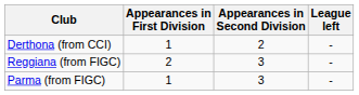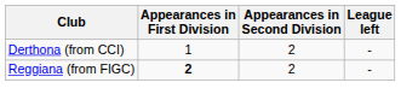 <table class="wikitable sortable" style="text-align:center;">
 <tr>
 <th>Club<br></th>
 <th>Appearances in<br>First Division</th>
 <th>Appearances in<br>Second Division</th>
 <th>League<br>left</th>
 </tr>
 <tr>
 <td style="text-align:left;"><a href='#'>Derthona</a> (from CCI)</td>
 <td>1</td>
 <td>2</td>
 <td>-</td>
 </tr>
 <tr>
 <td style="text-align:left;"><a href='#'>Reggiana</a> (from FIGC)</td>
+<td><strong>2</strong></td>
 <td>2</td>
-<td>3</td>
-<td>-</td>
-</tr>
-<tr>
-<td style="text-align:left;"><a href='#'>Parma</a> (from FIGC)</td>
-<td>1</td>
-<td>3</td>
 <td>-</td>
 </tr>
 </table>
